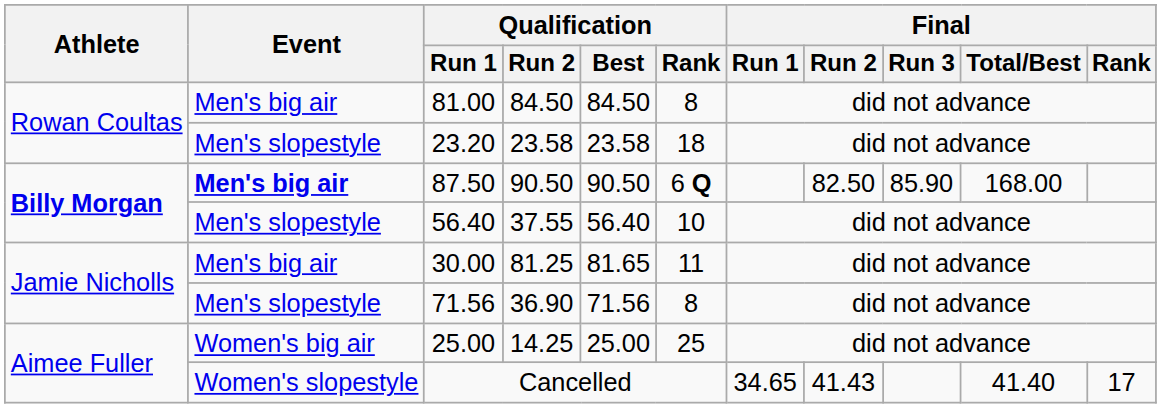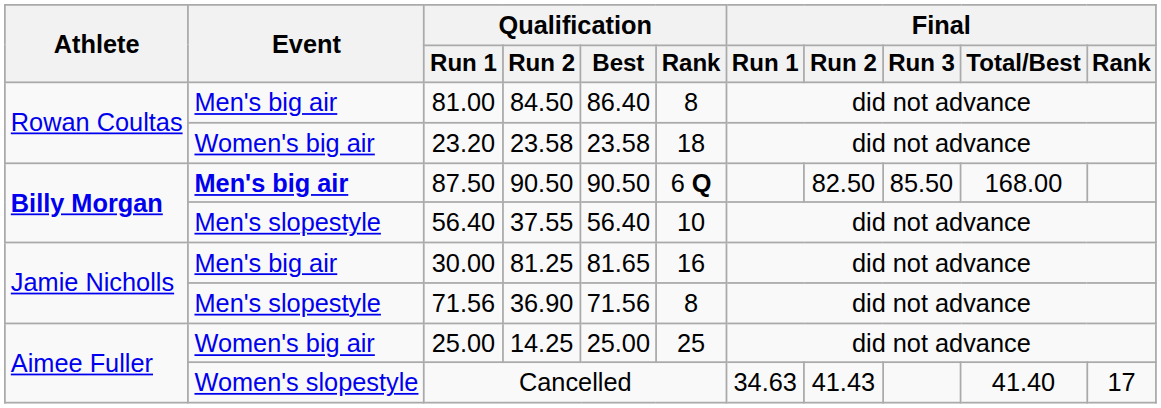 <table class="wikitable" style="font-size:90%">
 <tr>
 <th rowspan="2">Athlete</th>
 <th rowspan="2">Event</th>
 <th colspan="4">Qualification</th>
 <th colspan="5">Final</th>
 </tr>
 <tr style="font-size:95%">
 <th>Run 1</th>
 <th>Run 2</th>
 <th>Best</th>
 <th>Rank</th>
 <th>Run 1</th>
 <th>Run 2</th>
 <th>Run 3</th>
 <th>Total/Best</th>
 <th>Rank</th>
 </tr>
 <tr align=center>
 <td align=left rowspan=2><a href='#'>Rowan Coultas</a></td>
 <td align=left><a href='#'>Men's big air</a></td>
 <td>81.00</td>
 <td>84.50</td>
-<td>84.50</td>
+<td>86.40</td>
 <td>8</td>
 <td colspan=5>did not advance</td>
 </tr>
 <tr align=center>
-<td align=left><a href='#'>Men's slopestyle</a></td>
+<td align=left><a href='#'>Women's big air</a></td>
 <td>23.20</td>
 <td>23.58</td>
 <td>23.58</td>
 <td>18</td>
 <td colspan=5>did not advance</td>
 </tr>
 <tr align=center>
 <td align=left rowspan=2><strong><a href='#'>Billy Morgan</a></strong></td>
 <td align=left><strong><a href='#'>Men's big air</a></strong></td>
 <td>87.50</td>
 <td>90.50</td>
 <td>90.50</td>
 <td>6 <strong>Q</strong></td>
 <td></td>
 <td>82.50</td>
-<td>85.90</td>
+<td>85.50</td>
 <td>168.00</td>
 <td></td>
 </tr>
 <tr align=center>
 <td align=left><a href='#'>Men's slopestyle</a></td>
 <td>56.40</td>
 <td>37.55</td>
 <td>56.40</td>
 <td>10</td>
 <td colspan=5>did not advance</td>
 </tr>
 <tr align=center>
 <td align=left rowspan=2><a href='#'>Jamie Nicholls</a></td>
 <td align=left><a href='#'>Men's big air</a></td>
 <td>30.00</td>
 <td>81.25</td>
 <td>81.65</td>
-<td>11</td>
+<td>16</td>
 <td colspan=5>did not advance</td>
 </tr>
 <tr align=center>
 <td align=left><a href='#'>Men's slopestyle</a></td>
 <td>71.56</td>
 <td>36.90</td>
 <td>71.56</td>
 <td>8</td>
 <td colspan=5>did not advance</td>
 </tr>
 <tr align=center>
 <td align=left rowspan=2><a href='#'>Aimee Fuller</a></td>
 <td align=left><a href='#'>Women's big air</a></td>
 <td>25.00</td>
 <td>14.25</td>
 <td>25.00</td>
 <td>25</td>
 <td colspan=5>did not advance</td>
 </tr>
 <tr align=center>
 <td align=left><a href='#'>Women's slopestyle</a></td>
 <td colspan=4>Cancelled</td>
-<td>34.65</td>
+<td>34.63</td>
 <td>41.43</td>
 <td></td>
 <td>41.40</td>
 <td>17</td>
 </tr>
 </table>
